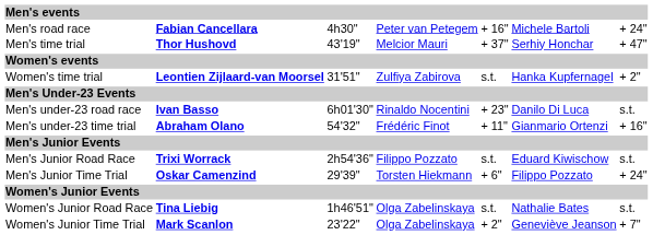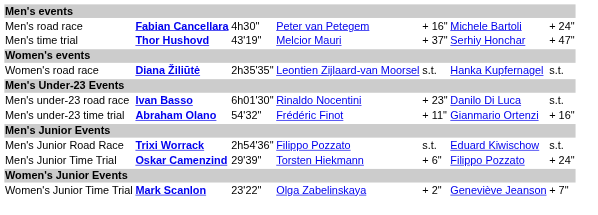 <table>
 <tr bgcolor="#cccccc">
 <td colspan=7><strong>Men's events</strong></td>
 </tr>
 <tr>
 <td>Men's road race <br></td>
 <td><strong><a href='#'>Fabian Cancellara</a></strong><br><small></small></td>
 <td>4h30"</td>
 <td><a href='#'>Peter van Petegem</a><br><small></small></td>
 <td>+ 16"</td>
 <td><a href='#'>Michele Bartoli</a><br><small></small></td>
 <td>+ 24"</td>
 </tr>
 <tr>
 <td>Men's time trial<br></td>
 <td><strong><a href='#'>Thor Hushovd</a></strong><br><small></small></td>
 <td>43'19"</td>
 <td><a href='#'>Melcior Mauri</a><br><small></small></td>
 <td>+ 37"</td>
 <td><a href='#'>Serhiy Honchar</a><br><small></small></td>
 <td>+ 47"</td>
 </tr>
 <tr bgcolor="#cccccc">
 <td colspan=7><strong>Women's events</strong></td>
 </tr>
 <tr>
-<td>Women's time trial<br></td>
-<td><strong><a href='#'>Leontien Zijlaard-van Moorsel</a></strong><br><small></small></td>
-<td>31'51"</td>
-<td><a href='#'>Zulfiya Zabirova</a><br><small></small></td>
+<td>Women's road race<br></td>
+<td><strong><a href='#'>Diana Žiliūtė</a></strong><br><small></small></td>
+<td>2h35'35"</td>
+<td><a href='#'>Leontien Zijlaard-van Moorsel</a><br><small></small></td>
 <td>s.t.</td>
 <td><a href='#'>Hanka Kupfernagel</a><br><small></small></td>
-<td>+ 2"</td>
+<td>s.t.</td>
 </tr>
 <tr bgcolor="#cccccc">
 <td colspan=7><strong>Men's Under-23 Events</strong></td>
 </tr>
 <tr>
 <td>Men's under-23 road race<br></td>
 <td><strong><a href='#'>Ivan Basso</a></strong><br><small></small></td>
 <td>6h01'30"</td>
 <td><a href='#'>Rinaldo Nocentini</a><br><small></small></td>
 <td>+ 23"</td>
 <td><a href='#'>Danilo Di Luca</a><br><small></small></td>
 <td>s.t.</td>
 </tr>
 <tr>
 <td>Men's under-23 time trial<br></td>
 <td><strong><a href='#'>Abraham Olano</a></strong><br><small></small></td>
 <td>54'32"</td>
 <td><a href='#'>Frédéric Finot</a><br><small></small></td>
 <td>+ 11"</td>
 <td><a href='#'>Gianmario Ortenzi</a><br><small></small></td>
 <td>+ 16"</td>
 </tr>
 <tr bgcolor="#cccccc">
 <td colspan=7><strong>Men's Junior Events</strong></td>
 </tr>
 <tr>
 <td>Men's Junior Road Race<br></td>
 <td><strong><a href='#'>Trixi Worrack</a></strong><br><small></small></td>
 <td>2h54'36"</td>
 <td><a href='#'>Filippo Pozzato</a><br><small></small></td>
 <td>s.t.</td>
 <td><a href='#'>Eduard Kiwischow</a><br><small></small></td>
 <td>s.t.</td>
 </tr>
 <tr>
 <td>Men's Junior Time Trial<br></td>
 <td><strong><a href='#'>Oskar Camenzind</a></strong><br><small></small></td>
 <td>29'39"</td>
 <td><a href='#'>Torsten Hiekmann</a><br><small></small></td>
 <td>+ 6"</td>
 <td><a href='#'>Filippo Pozzato</a><br><small></small></td>
 <td>+ 24"</td>
 </tr>
 <tr bgcolor="#cccccc">
 <td colspan=7><strong>Women's Junior Events</strong></td>
 </tr>
 <tr>
-<td>Women's Junior Road Race<br></td>
-<td><strong><a href='#'>Tina Liebig</a></strong><br><small></small></td>
-<td>1h46'51"</td>
-<td><a href='#'>Olga Zabelinskaya</a><br><small></small></td>
-<td>s.t.</td>
-<td><a href='#'>Nathalie Bates</a><br><small></small></td>
-<td>s.t.</td>
-</tr>
-<tr>
 <td>Women's Junior Time Trial<br></td>
 <td><strong><a href='#'>Mark Scanlon</a></strong><br><small></small></td>
 <td>23'22"</td>
 <td><a href='#'>Olga Zabelinskaya</a><br><small></small></td>
 <td>+ 2"</td>
 <td><a href='#'>Geneviève Jeanson</a><br><small></small></td>
 <td>+ 7"</td>
 </tr>
 <tr>
 </tr>
 </table>
